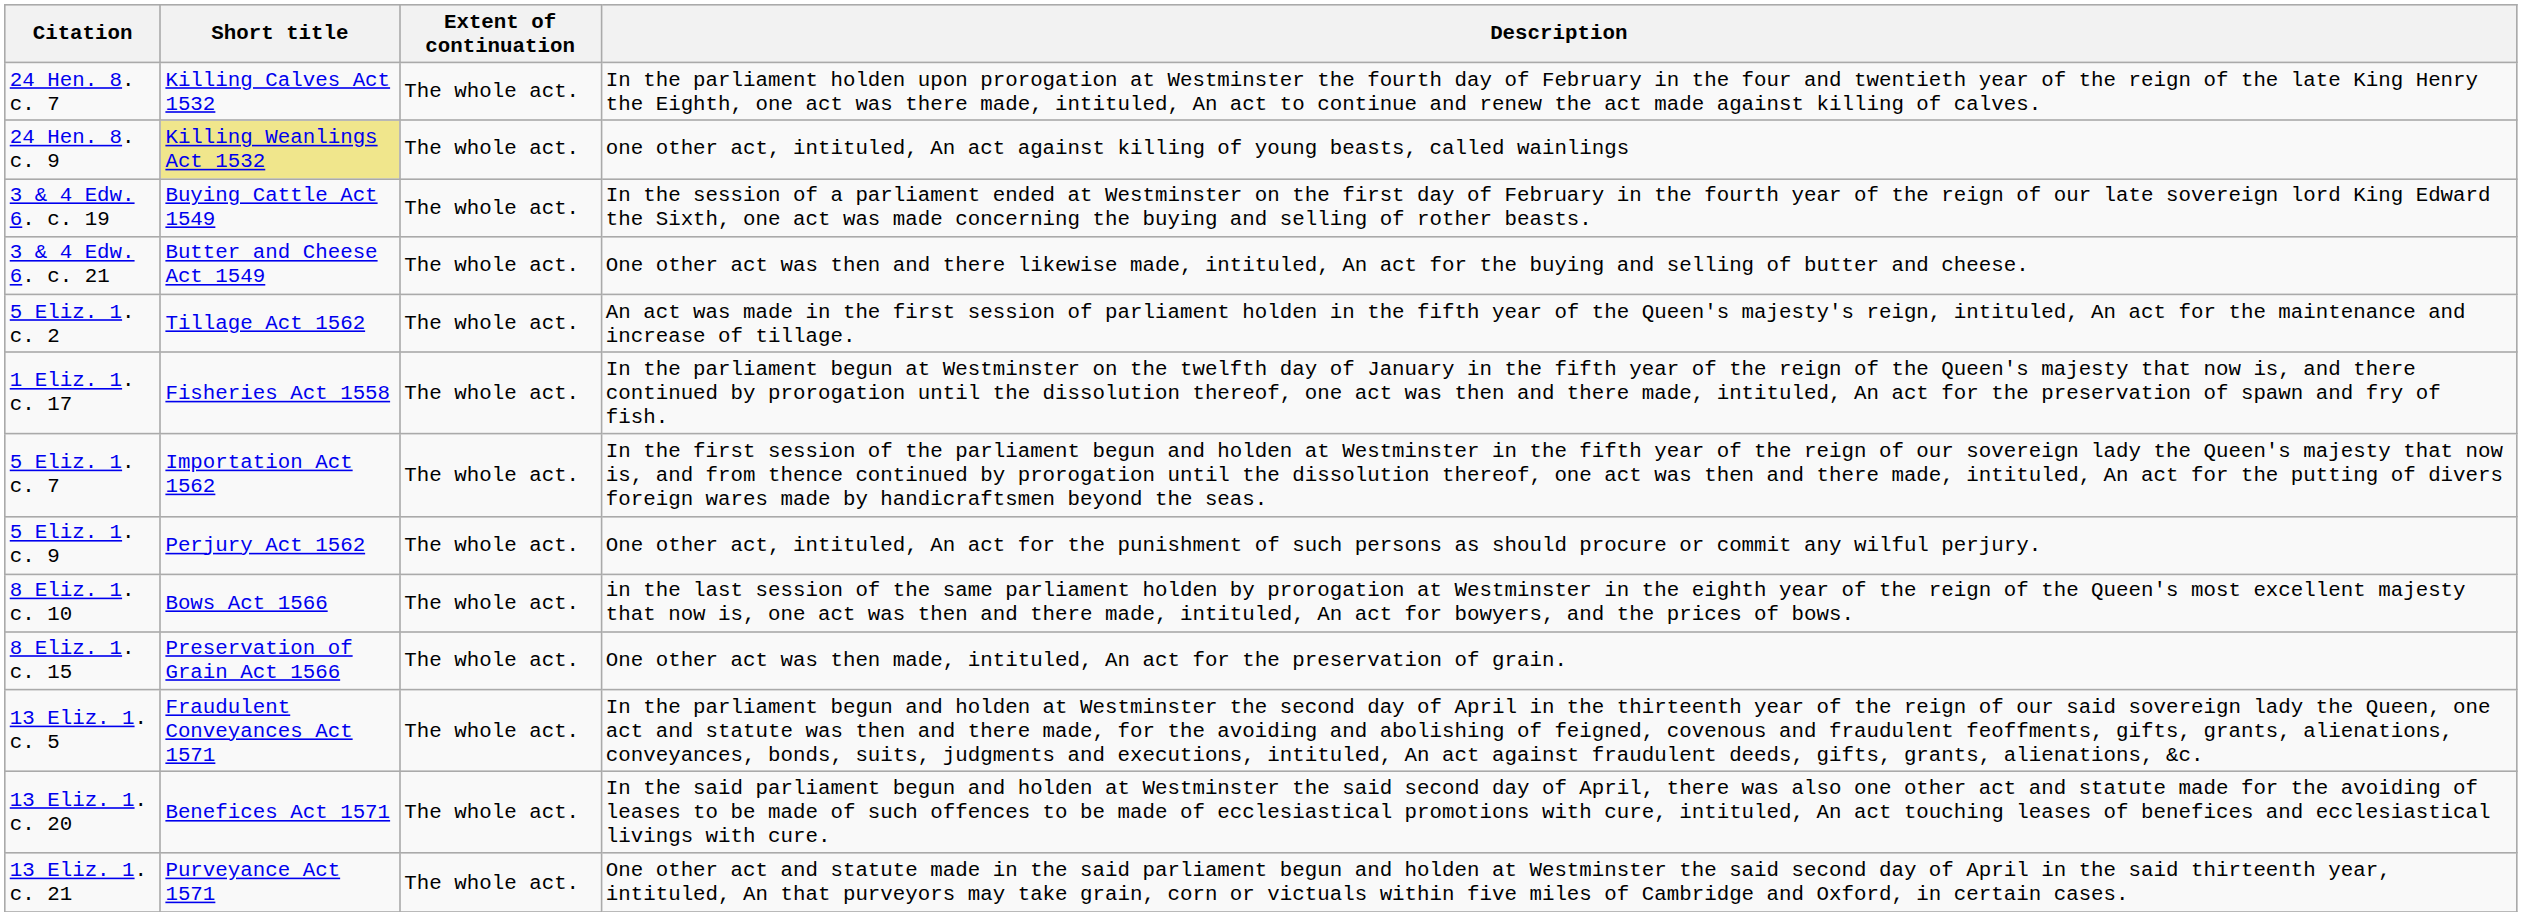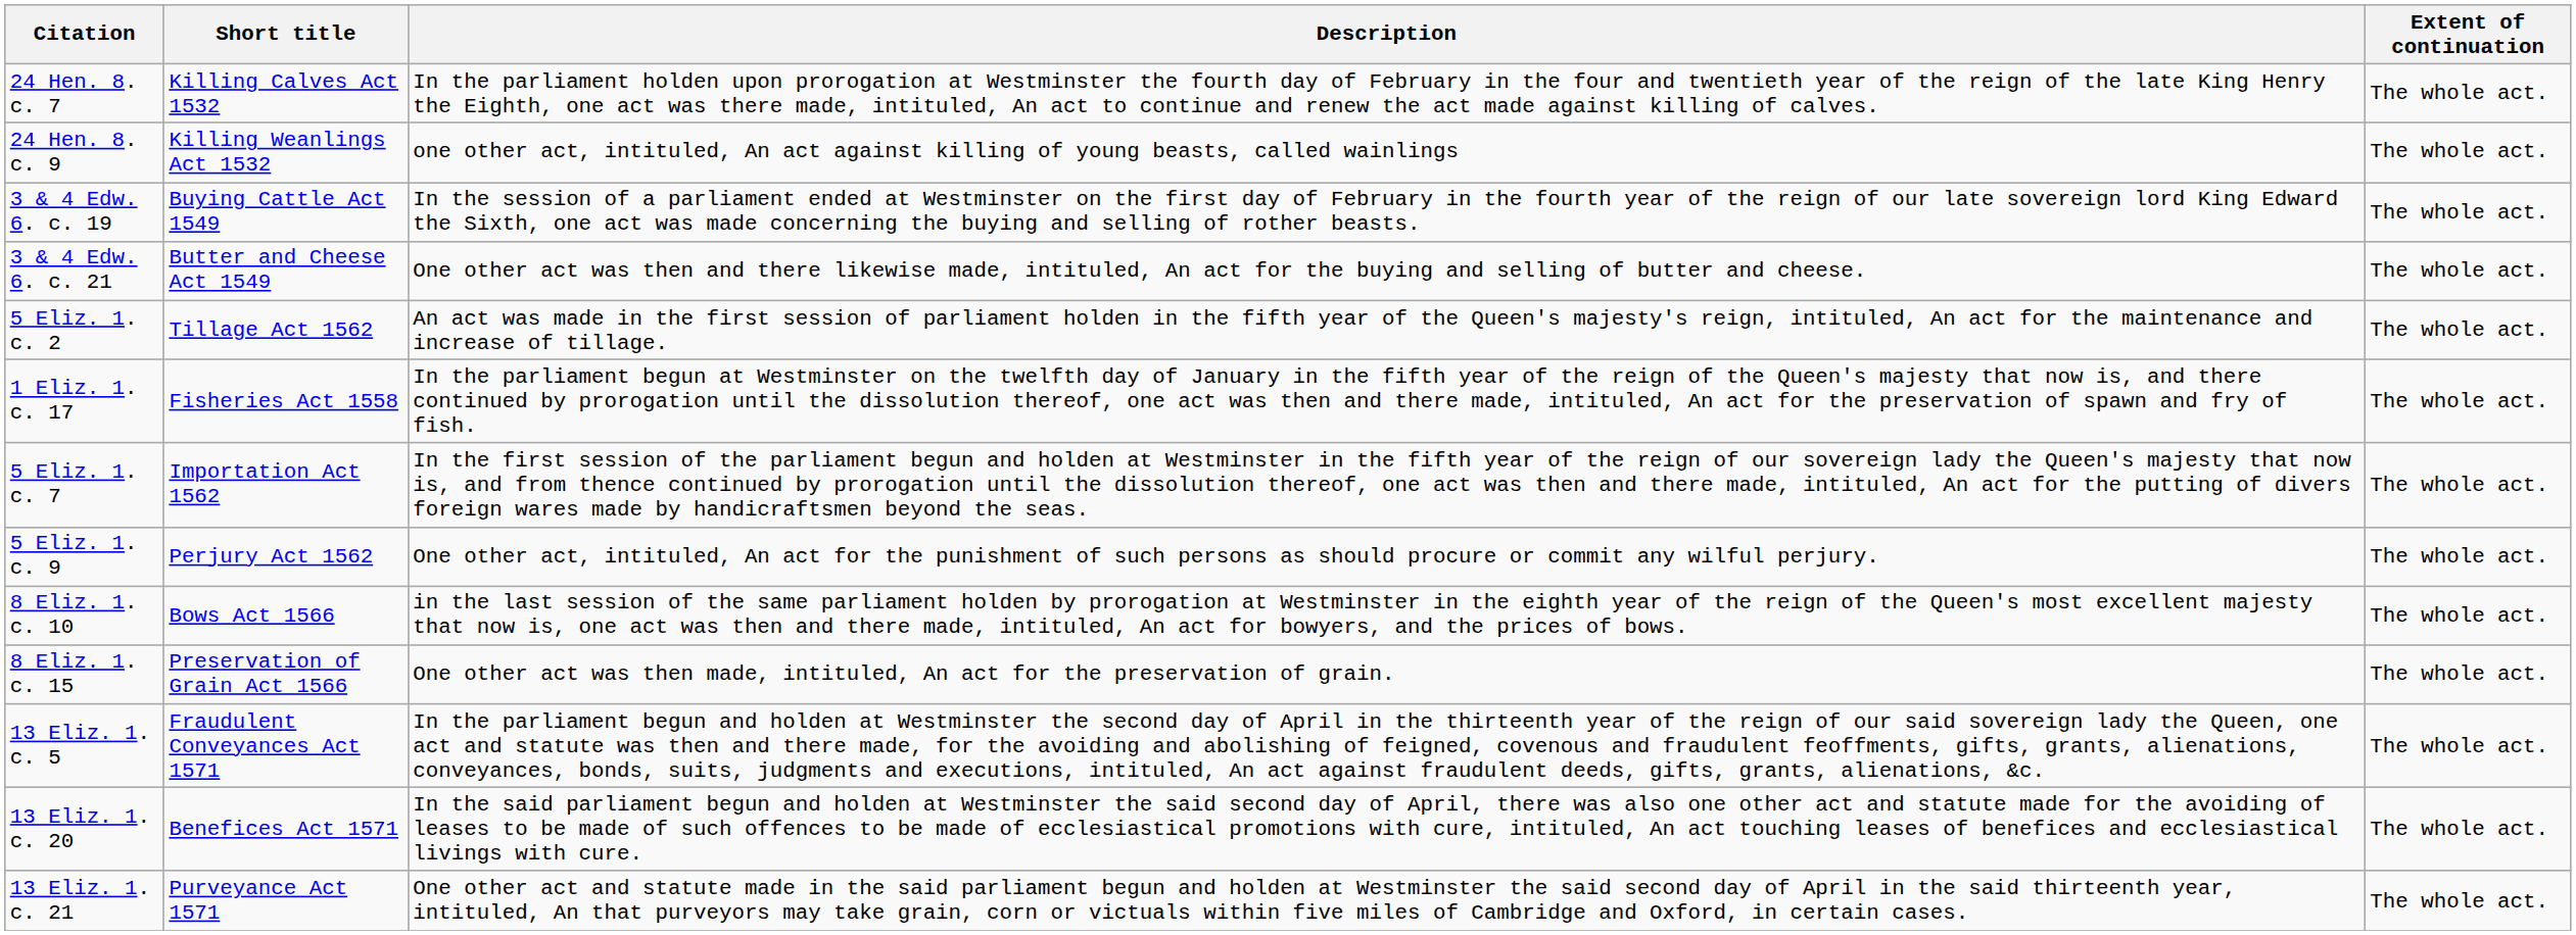 <table class="wikitable">
 <tr>
 <th>Citation</th>
 <th>Short title</th>
+<th>Description</th>
 <th>Extent of continuation</th>
-<th>Description</th>
 </tr>
 <tr>
 <td><a href='#'>24 Hen. 8</a>. c. 7</td>
 <td><a href='#'>Killing Calves Act 1532</a></td>
+<td>In the parliament holden upon prorogation at Westminster the fourth day of February in the four and twentieth year of the reign of the late King Henry the Eighth, one act was there made, intituled, An act to continue and renew the act made against killing of calves.</td>
 <td>The whole act.</td>
-<td>In the parliament holden upon prorogation at Westminster the fourth day of February in the four and twentieth year of the reign of the late King Henry the Eighth, one act was there made, intituled, An act to continue and renew the act made against killing of calves.</td>
 </tr>
 <tr>
 <td><a href='#'>24 Hen. 8</a>. c. 9</td>
-<td style="background: khaki;"><a href='#'>Killing Weanlings Act 1532</a></td>
+<td><a href='#'>Killing Weanlings Act 1532</a></td>
+<td>one other act, intituled, An act against killing of young beasts, called wainlings</td>
 <td>The whole act.</td>
-<td>one other act, intituled, An act against killing of young beasts, called wainlings</td>
 </tr>
 <tr>
 <td><a href='#'>3 & 4 Edw. 6</a>. c. 19</td>
 <td><a href='#'>Buying Cattle Act 1549</a></td>
+<td>In the session of a parliament ended at Westminster on the first day of February in the fourth year of the reign of our late sovereign lord King Edward the Sixth, one act was made concerning the buying and selling of rother beasts.</td>
 <td>The whole act.</td>
-<td>In the session of a parliament ended at Westminster on the first day of February in the fourth year of the reign of our late sovereign lord King Edward the Sixth, one act was made concerning the buying and selling of rother beasts.</td>
 </tr>
 <tr>
 <td><a href='#'>3 & 4 Edw. 6</a>. c. 21</td>
 <td><a href='#'>Butter and Cheese Act 1549</a></td>
+<td>One other act was then and there likewise made, intituled, An act for the buying and selling of butter and cheese.</td>
 <td>The whole act.</td>
-<td>One other act was then and there likewise made, intituled, An act for the buying and selling of butter and cheese.</td>
 </tr>
 <tr>
 <td><a href='#'>5 Eliz. 1</a>. c. 2</td>
 <td><a href='#'>Tillage Act 1562</a></td>
+<td>An act was made in the first session of parliament holden in the fifth year of the Queen's majesty's reign, intituled, An act for the maintenance and increase of tillage.</td>
 <td>The whole act.</td>
-<td>An act was made in the first session of parliament holden in the fifth year of the Queen's majesty's reign, intituled, An act for the maintenance and increase of tillage.</td>
 </tr>
 <tr>
 <td><a href='#'>1 Eliz. 1</a>. c. 17</td>
 <td><a href='#'>Fisheries Act 1558</a></td>
+<td>In the parliament begun at Westminster on the twelfth day of January in the fifth year of the reign of the Queen's majesty that now is, and there continued by prorogation until the dissolution thereof, one act was then and there made, intituled, An act for the preservation of spawn and fry of fish.</td>
 <td>The whole act.</td>
-<td>In the parliament begun at Westminster on the twelfth day of January in the fifth year of the reign of the Queen's majesty that now is, and there continued by prorogation until the dissolution thereof, one act was then and there made, intituled, An act for the preservation of spawn and fry of fish.</td>
 </tr>
 <tr>
 <td><a href='#'>5 Eliz. 1</a>. c. 7</td>
 <td><a href='#'>Importation Act 1562</a></td>
+<td>In the first session of the parliament begun and holden at Westminster in the fifth year of the reign of our sovereign lady the Queen's majesty that now is, and from thence continued by prorogation until the dissolution thereof, one act was then and there made, intituled, An act for the putting of divers foreign wares made by handicraftsmen beyond the seas.</td>
 <td>The whole act.</td>
-<td>In the first session of the parliament begun and holden at Westminster in the fifth year of the reign of our sovereign lady the Queen's majesty that now is, and from thence continued by prorogation until the dissolution thereof, one act was then and there made, intituled, An act for the putting of divers foreign wares made by handicraftsmen beyond the seas.</td>
 </tr>
 <tr>
 <td><a href='#'>5 Eliz. 1</a>. c. 9</td>
 <td><a href='#'>Perjury Act 1562</a></td>
+<td>One other act, intituled, An act for the punishment of such persons as should procure or commit any wilful perjury.</td>
 <td>The whole act.</td>
-<td>One other act, intituled, An act for the punishment of such persons as should procure or commit any wilful perjury.</td>
 </tr>
 <tr>
 <td><a href='#'>8 Eliz. 1</a>. c. 10</td>
 <td><a href='#'>Bows Act 1566</a></td>
+<td>in the last session of the same parliament holden by prorogation at Westminster in the eighth year of the reign of the Queen's most excellent majesty that now is, one act was then and there made, intituled, An act for bowyers, and the prices of bows.</td>
 <td>The whole act.</td>
-<td>in the last session of the same parliament holden by prorogation at Westminster in the eighth year of the reign of the Queen's most excellent majesty that now is, one act was then and there made, intituled, An act for bowyers, and the prices of bows.</td>
 </tr>
 <tr>
 <td><a href='#'>8 Eliz. 1</a>. c. 15</td>
 <td><a href='#'>Preservation of Grain Act 1566</a></td>
+<td>One other act was then made, intituled, An act for the preservation of grain.</td>
 <td>The whole act.</td>
-<td>One other act was then made, intituled, An act for the preservation of grain.</td>
 </tr>
 <tr>
 <td><a href='#'>13 Eliz. 1</a>. c. 5</td>
 <td><a href='#'>Fraudulent Conveyances Act 1571</a></td>
+<td>In the parliament begun and holden at Westminster the second day of April in the thirteenth year of the reign of our said sovereign lady the Queen, one act and statute was then and there made, for the avoiding and abolishing of feigned, covenous and fraudulent feoffments, gifts, grants, alienations, conveyances, bonds, suits, judgments and executions, intituled, An act against fraudulent deeds, gifts, grants, alienations, &c.</td>
 <td>The whole act.</td>
-<td>In the parliament begun and holden at Westminster the second day of April in the thirteenth year of the reign of our said sovereign lady the Queen, one act and statute was then and there made, for the avoiding and abolishing of feigned, covenous and fraudulent feoffments, gifts, grants, alienations, conveyances, bonds, suits, judgments and executions, intituled, An act against fraudulent deeds, gifts, grants, alienations, &c.</td>
 </tr>
 <tr>
 <td><a href='#'>13 Eliz. 1</a>. c. 20</td>
 <td><a href='#'>Benefices Act 1571</a></td>
+<td>In the said parliament begun and holden at Westminster the said second day of April, there was also one other act and statute made for the avoiding of leases to be made of such offences to be made of ecclesiastical promotions with cure, intituled, An act touching leases of benefices and ecclesiastical livings with cure.</td>
 <td>The whole act.</td>
-<td>In the said parliament begun and holden at Westminster the said second day of April, there was also one other act and statute made for the avoiding of leases to be made of such offences to be made of ecclesiastical promotions with cure, intituled, An act touching leases of benefices and ecclesiastical livings with cure.</td>
 </tr>
 <tr>
 <td><a href='#'>13 Eliz. 1</a>. c. 21</td>
 <td><a href='#'>Purveyance Act 1571</a></td>
+<td>One other act and statute made in the said parliament begun and holden at Westminster the said second day of April in the said thirteenth year, intituled, An that purveyors may take grain, corn or victuals within five miles of Cambridge and Oxford, in certain cases.</td>
 <td>The whole act.</td>
-<td>One other act and statute made in the said parliament begun and holden at Westminster the said second day of April in the said thirteenth year, intituled, An that purveyors may take grain, corn or victuals within five miles of Cambridge and Oxford, in certain cases.</td>
 </tr>
 </table>
